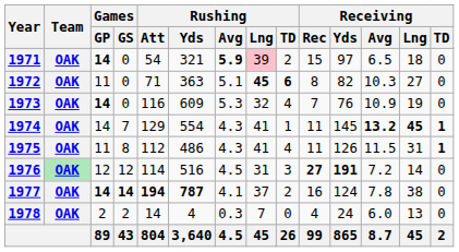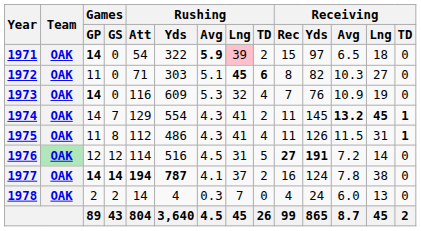 <table class="wikitable" style="text-align:center;">
 <tr>
 <th rowspan="2">Year</th>
 <th rowspan="2">Team</th>
 <th colspan="2">Games</th>
 <th colspan="5">Rushing</th>
 <th colspan="5">Receiving</th>
 </tr>
 <tr>
 <th>GP</th>
 <th>GS</th>
 <th>Att</th>
 <th>Yds</th>
 <th>Avg</th>
 <th>Lng</th>
 <th>TD</th>
 <th>Rec</th>
 <th>Yds</th>
 <th>Avg</th>
 <th>Lng</th>
 <th>TD</th>
 </tr>
 <tr>
 <th><a href='#'>1971</a></th>
 <th><a href='#'>OAK</a></th>
 <td><strong>14</strong></td>
 <td>0</td>
 <td>54</td>
-<td>321</td>
+<td>322</td>
 <td><strong>5.9</strong></td>
 <td style="background: pink;">39</td>
 <td>2</td>
 <td>15</td>
 <td>97</td>
 <td>6.5</td>
 <td>18</td>
 <td>0</td>
 </tr>
 <tr>
 <th><a href='#'>1972</a></th>
 <th><a href='#'>OAK</a></th>
 <td>11</td>
 <td>0</td>
 <td>71</td>
-<td>363</td>
+<td>303</td>
 <td>5.1</td>
 <td><strong>45</strong></td>
 <td><strong>6</strong></td>
 <td>8</td>
 <td>82</td>
 <td>10.3</td>
 <td>27</td>
 <td>0</td>
 </tr>
 <tr>
 <th><a href='#'>1973</a></th>
 <th><a href='#'>OAK</a></th>
 <td><strong>14</strong></td>
 <td>0</td>
 <td>116</td>
 <td>609</td>
 <td>5.3</td>
 <td>32</td>
 <td>4</td>
 <td>7</td>
 <td>76</td>
 <td>10.9</td>
 <td>19</td>
 <td>0</td>
 </tr>
 <tr>
 <th><a href='#'>1974</a></th>
 <th><a href='#'>OAK</a></th>
 <td>14</td>
 <td>7</td>
 <td>129</td>
 <td>554</td>
 <td>4.3</td>
 <td>41</td>
-<td>1</td>
+<td>2</td>
 <td>11</td>
 <td>145</td>
 <td><strong>13.2</strong></td>
 <td><strong>45</strong></td>
 <td><strong>1</strong></td>
 </tr>
 <tr>
 <th><a href='#'>1975</a></th>
 <th><a href='#'>OAK</a></th>
 <td>11</td>
 <td>8</td>
 <td>112</td>
 <td>486</td>
 <td>4.3</td>
 <td>41</td>
 <td>4</td>
 <td>11</td>
 <td>126</td>
 <td>11.5</td>
 <td>31</td>
 <td><strong>1</strong></td>
 </tr>
 <tr>
 <th><a href='#'>1976</a></th>
 <th style="background:#afe6ba; width:3em;"><a href='#'>OAK</a></th>
 <td>12</td>
 <td>12</td>
 <td>114</td>
 <td>516</td>
 <td>4.5</td>
 <td>31</td>
-<td>3</td>
+<td>5</td>
 <td><strong>27</strong></td>
 <td><strong>191</strong></td>
 <td>7.2</td>
 <td>14</td>
 <td>0</td>
 </tr>
 <tr>
 <th><a href='#'>1977</a></th>
 <th><a href='#'>OAK</a></th>
 <td><strong>14</strong></td>
 <td><strong>14</strong></td>
 <td><strong>194</strong></td>
 <td><strong>787</strong></td>
 <td>4.1</td>
 <td>37</td>
 <td>2</td>
 <td>16</td>
 <td>124</td>
 <td>7.8</td>
 <td>38</td>
 <td>0</td>
 </tr>
 <tr>
 <th><a href='#'>1978</a></th>
 <th><a href='#'>OAK</a></th>
 <td>2</td>
 <td>2</td>
 <td>14</td>
 <td>4</td>
 <td>0.3</td>
 <td>7</td>
 <td>0</td>
 <td>4</td>
 <td>24</td>
 <td>6.0</td>
 <td>13</td>
 <td>0</td>
 </tr>
 <tr>
 <th colspan="2"></th>
 <th>89</th>
 <th>43</th>
 <th>804</th>
 <th>3,640</th>
 <th>4.5</th>
 <th>45</th>
 <th>26</th>
 <th>99</th>
 <th>865</th>
 <th>8.7</th>
 <th>45</th>
 <th>2</th>
 </tr>
 </table>
